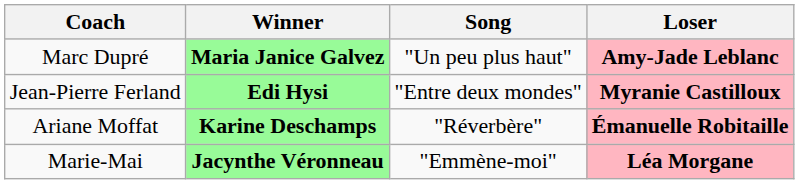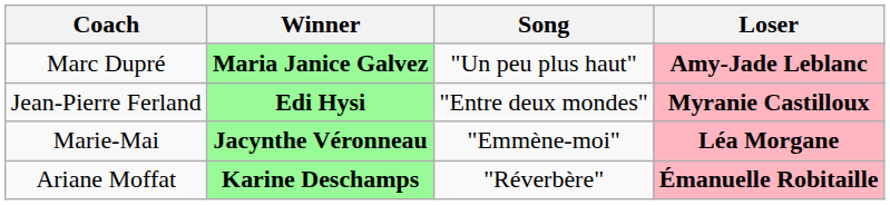 <table class="wikitable sortable" style="text-align: center; width: auto;">
 <tr>
 <th>Coach</th>
 <th colspan>Winner</th>
 <th>Song</th>
 <th colspan>Loser</th>
 </tr>
 <tr>
 <td>Marc Dupré</td>
 <td style="background:palegreen"><strong>Maria Janice Galvez</strong></td>
 <td>"Un peu plus haut"</td>
 <td style="background:lightpink"><strong>Amy-Jade Leblanc</strong></td>
 </tr>
 <tr>
 <td>Jean-Pierre Ferland</td>
 <td style="background:palegreen"><strong>Edi Hysi</strong></td>
 <td>"Entre deux mondes"</td>
 <td style="background:lightpink"><strong>Myranie Castilloux</strong></td>
 </tr>
 <tr>
+<td>Marie-Mai</td>
+<td style="background:palegreen"><strong>Jacynthe Véronneau</strong></td>
+<td>"Emmène-moi"</td>
+<td style="background:lightpink"><strong>Léa Morgane</strong></td>
+</tr>
+<tr>
 <td>Ariane Moffat</td>
 <td style="background:palegreen"><strong>Karine Deschamps</strong></td>
 <td>"Réverbère"</td>
 <td style="background:lightpink"><strong>Émanuelle Robitaille</strong></td>
 </tr>
-<tr>
-<td>Marie-Mai</td>
-<td style="background:palegreen"><strong>Jacynthe Véronneau</strong></td>
-<td>"Emmène-moi"</td>
-<td style="background:lightpink"><strong>Léa Morgane</strong></td>
-</tr>
 </table>
